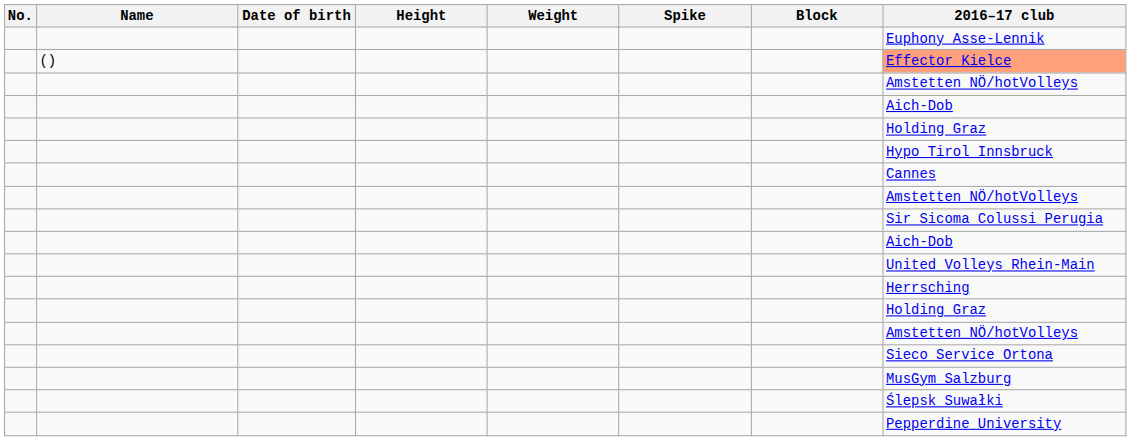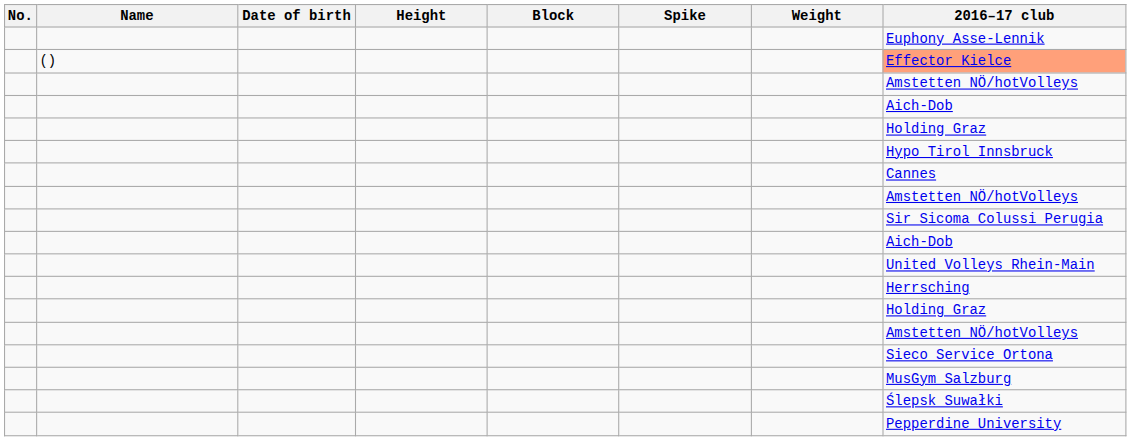 <table class="wikitable sortable" style="font-size:100%; text-align:center;">
 <tr>
 <th>No.</th>
 <th style="width:14em">Name</th>
 <th style="width:8em">Date of birth</th>
 <th style="width:9em">Height</th>
+<th style="width:9em">Block</th>
+<th style="width:9em">Spike</th>
 <th style="width:9em">Weight</th>
-<th style="width:9em">Spike</th>
-<th style="width:9em">Block</th>
 <th style="width:17em">2016–17 club</th>
 </tr>
 <tr>
 <td></td>
 <td style="text-align:left;"></td>
 <td style="text-align:right;"></td>
 <td></td>
 <td></td>
 <td></td>
 <td></td>
 <td style="text-align:left;"> <a href='#'>Euphony Asse-Lennik</a></td>
 </tr>
 <tr>
 <td></td>
 <td style="text-align:left;"> ()</td>
 <td style="text-align:right;"></td>
 <td></td>
 <td></td>
 <td></td>
 <td></td>
 <td style="background: lightsalmon; text-align:left;"> <a href='#'>Effector Kielce</a></td>
 </tr>
 <tr>
 <td></td>
 <td style="text-align:left;"></td>
 <td style="text-align:right;"></td>
 <td></td>
 <td></td>
 <td></td>
 <td></td>
 <td style="text-align:left;"> <a href='#'>Amstetten NÖ/hotVolleys</a></td>
 </tr>
 <tr>
 <td></td>
 <td style="text-align:left;"></td>
 <td style="text-align:right;"></td>
 <td></td>
 <td></td>
 <td></td>
 <td></td>
 <td style="text-align:left;"> <a href='#'>Aich-Dob</a></td>
 </tr>
 <tr>
 <td></td>
 <td style="text-align:left;"></td>
 <td style="text-align:right;"></td>
 <td></td>
 <td></td>
 <td></td>
 <td></td>
 <td style="text-align:left;"> <a href='#'>Holding Graz</a></td>
 </tr>
 <tr>
 <td></td>
 <td style="text-align:left;"></td>
 <td style="text-align:right;"></td>
 <td></td>
 <td></td>
 <td></td>
 <td></td>
 <td style="text-align:left;"> <a href='#'>Hypo Tirol Innsbruck</a></td>
 </tr>
 <tr>
 <td></td>
 <td style="text-align:left;"></td>
 <td style="text-align:right;"></td>
 <td></td>
 <td></td>
 <td></td>
 <td></td>
 <td style="text-align:left;"> <a href='#'>Cannes</a></td>
 </tr>
 <tr>
 <td></td>
 <td style="text-align:left;"></td>
 <td style="text-align:right;"></td>
 <td></td>
 <td></td>
 <td></td>
 <td></td>
 <td style="text-align:left;"> <a href='#'>Amstetten NÖ/hotVolleys</a></td>
 </tr>
 <tr>
 <td></td>
 <td style="text-align:left;"></td>
 <td style="text-align:right;"></td>
 <td></td>
 <td></td>
 <td></td>
 <td></td>
 <td style="text-align:left;"> <a href='#'>Sir Sicoma Colussi Perugia</a></td>
 </tr>
 <tr>
 <td></td>
 <td style="text-align:left;"></td>
 <td style="text-align:right;"></td>
 <td></td>
 <td></td>
 <td></td>
 <td></td>
 <td style="text-align:left;"> <a href='#'>Aich-Dob</a></td>
 </tr>
 <tr>
 <td></td>
 <td style="text-align:left;"></td>
 <td style="text-align:right;"></td>
 <td></td>
 <td></td>
 <td></td>
 <td></td>
 <td style="text-align:left;"> <a href='#'>United Volleys Rhein-Main</a></td>
 </tr>
 <tr>
 <td></td>
 <td style="text-align:left;"></td>
 <td style="text-align:right;"></td>
 <td></td>
 <td></td>
 <td></td>
 <td></td>
 <td style="text-align:left;"> <a href='#'>Herrsching</a></td>
 </tr>
 <tr>
 <td></td>
 <td style="text-align:left;"></td>
 <td style="text-align:right;"></td>
 <td></td>
 <td></td>
 <td></td>
 <td></td>
 <td style="text-align:left;"> <a href='#'>Holding Graz</a></td>
 </tr>
 <tr>
 <td></td>
 <td style="text-align:left;"></td>
 <td style="text-align:right;"></td>
 <td></td>
 <td></td>
 <td></td>
 <td></td>
 <td style="text-align:left;"> <a href='#'>Amstetten NÖ/hotVolleys</a></td>
 </tr>
 <tr>
 <td></td>
 <td style="text-align:left;"></td>
 <td style="text-align:right;"></td>
 <td></td>
 <td></td>
 <td></td>
 <td></td>
 <td style="text-align:left;"> <a href='#'>Sieco Service Ortona</a></td>
 </tr>
 <tr>
 <td></td>
 <td style="text-align:left;"></td>
 <td style="text-align:right;"></td>
 <td></td>
 <td></td>
 <td></td>
 <td></td>
 <td style="text-align:left;"> <a href='#'>MusGym Salzburg</a></td>
 </tr>
 <tr>
 <td></td>
 <td style="text-align:left;"></td>
 <td style="text-align:right;"></td>
 <td></td>
 <td></td>
 <td></td>
 <td></td>
 <td style="text-align:left;"> <a href='#'>Ślepsk Suwałki</a></td>
 </tr>
 <tr>
 <td></td>
 <td style="text-align:left;"></td>
 <td style="text-align:right;"></td>
 <td></td>
 <td></td>
 <td></td>
 <td></td>
 <td style="text-align:left;"> <a href='#'>Pepperdine University</a></td>
 </tr>
 </table>
